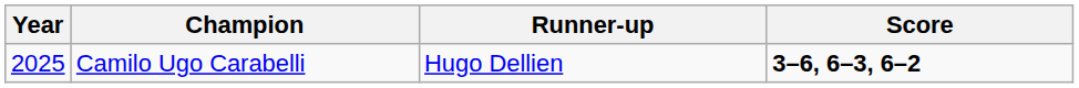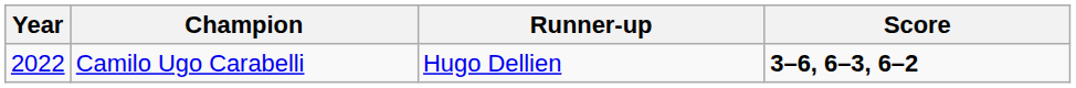 <table class="wikitable" style="font-size:90%">
 <tr>
 <th>Year</th>
 <th width="200">Champion</th>
 <th width="200">Runner-up</th>
 <th width="175">Score</th>
 </tr>
 <tr>
-<td><a href='#'>2025</a></td>
+<td><a href='#'>2022</a></td>
 <td> <a href='#'>Camilo Ugo Carabelli</a></td>
 <td> <a href='#'>Hugo Dellien</a></td>
 <td><strong>3–6, 6–3, 6–2</strong></td>
 </tr>
 </table>
